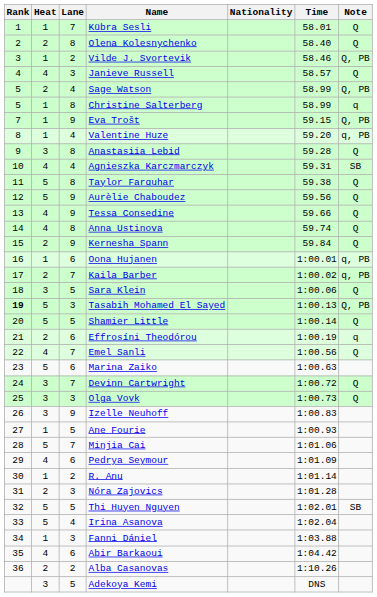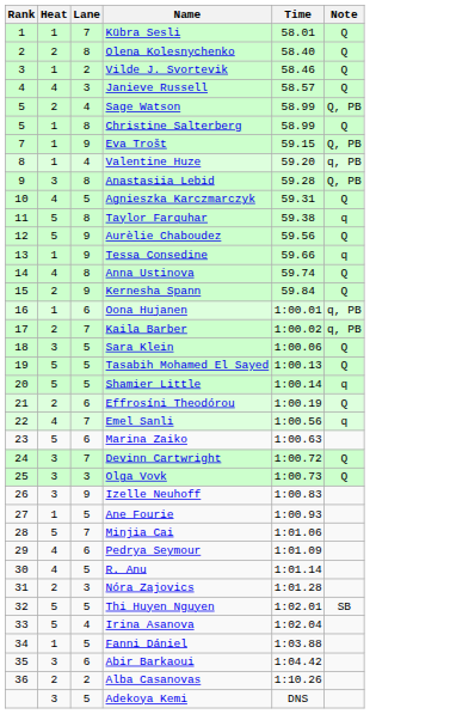 <table class="wikitable sortable" style="text-align:center">
 <tr>
 <th>Rank</th>
 <th>Heat</th>
 <th>Lane</th>
 <th>Name</th>
-<th>Nationality</th>
 <th>Time</th>
 <th>Note</th>
 </tr>
 <tr bgcolor=ccffcc>
 <td>1</td>
 <td>1</td>
 <td>7</td>
 <td align=left><a href='#'>Kübra Sesli</a></td>
-<td align=left></td>
 <td>58.01</td>
 <td>Q</td>
 </tr>
 <tr bgcolor=ccffcc>
 <td>2</td>
 <td>2</td>
 <td>8</td>
 <td align=left><a href='#'>Olena Kolesnychenko</a></td>
-<td align=left></td>
 <td>58.40</td>
 <td>Q</td>
 </tr>
 <tr bgcolor=ccffcc>
 <td>3</td>
 <td>1</td>
 <td>2</td>
 <td align=left><a href='#'>Vilde J. Svortevik</a></td>
-<td align=left></td>
 <td>58.46</td>
-<td>Q, PB</td>
+<td>Q</td>
 </tr>
 <tr bgcolor=ccffcc>
 <td>4</td>
 <td>4</td>
 <td>3</td>
 <td align=left><a href='#'>Janieve Russell</a></td>
-<td align=left></td>
 <td>58.57</td>
 <td>Q</td>
 </tr>
 <tr bgcolor=ccffcc>
 <td>5</td>
 <td>2</td>
 <td>4</td>
 <td align=left><a href='#'>Sage Watson</a></td>
-<td align=left></td>
 <td>58.99</td>
 <td>Q, PB</td>
 </tr>
 <tr bgcolor=ccffcc>
 <td>5</td>
 <td>1</td>
 <td>8</td>
 <td align=left><a href='#'>Christine Salterberg</a></td>
-<td align=left></td>
 <td>58.99</td>
-<td>q</td>
+<td>Q</td>
 </tr>
 <tr bgcolor=ccffcc>
 <td>7</td>
 <td>1</td>
 <td>9</td>
 <td align=left><a href='#'>Eva Trošt</a></td>
-<td align=left></td>
 <td>59.15</td>
 <td>Q, PB</td>
 </tr>
 <tr bgcolor=ddffdd>
 <td>8</td>
 <td>1</td>
 <td>4</td>
 <td align=left><a href='#'>Valentine Huze</a></td>
-<td align=left></td>
 <td>59.20</td>
 <td>q, PB</td>
 </tr>
 <tr bgcolor=ccffcc>
 <td>9</td>
 <td>3</td>
 <td>8</td>
 <td align=left><a href='#'>Anastasiia Lebid</a></td>
-<td align=left></td>
 <td>59.28</td>
-<td>Q</td>
+<td>Q, PB</td>
 </tr>
 <tr bgcolor=ccffcc>
 <td>10</td>
 <td>4</td>
-<td>4</td>
+<td>5</td>
 <td align=left><a href='#'>Agnieszka Karczmarczyk</a></td>
-<td align=left></td>
 <td>59.31</td>
-<td>SB</td>
+<td>Q</td>
 </tr>
 <tr bgcolor=ccffcc>
 <td>11</td>
 <td>5</td>
 <td>8</td>
 <td align=left><a href='#'>Taylor Farquhar</a></td>
-<td align=left></td>
 <td>59.38</td>
-<td>Q</td>
+<td>q</td>
 </tr>
 <tr bgcolor=ccffcc>
 <td>12</td>
 <td>5</td>
 <td>9</td>
 <td align=left><a href='#'>Aurèlie Chaboudez</a></td>
-<td align=left></td>
 <td>59.56</td>
 <td>Q</td>
 </tr>
 <tr bgcolor=ccffcc>
 <td>13</td>
-<td>4</td>
+<td>1</td>
 <td>9</td>
 <td align=left><a href='#'>Tessa Consedine</a></td>
-<td align=left></td>
 <td>59.66</td>
-<td>Q</td>
+<td>q</td>
 </tr>
 <tr bgcolor=ccffcc>
 <td>14</td>
 <td>4</td>
 <td>8</td>
 <td align=left><a href='#'>Anna Ustinova</a></td>
-<td align=left></td>
 <td>59.74</td>
 <td>Q</td>
 </tr>
 <tr bgcolor=ccffcc>
 <td>15</td>
 <td>2</td>
 <td>9</td>
 <td align=left><a href='#'>Kernesha Spann</a></td>
-<td align=left></td>
 <td>59.84</td>
 <td>Q</td>
 </tr>
 <tr bgcolor=ddffdd>
 <td>16</td>
 <td>1</td>
 <td>6</td>
 <td align=left><a href='#'>Oona Hujanen</a></td>
-<td align=left></td>
 <td>1:00.01</td>
 <td>q, PB</td>
 </tr>
 <tr bgcolor=ccffcc>
 <td>17</td>
 <td>2</td>
 <td>7</td>
 <td align=left><a href='#'>Kaila Barber</a></td>
-<td align=left></td>
 <td>1:00.02</td>
 <td>q, PB</td>
 </tr>
 <tr bgcolor=ccffcc>
 <td>18</td>
 <td>3</td>
 <td>5</td>
 <td align=left><a href='#'>Sara Klein</a></td>
-<td align=left></td>
 <td>1:00.06</td>
 <td>Q</td>
 </tr>
 <tr bgcolor=ccffcc>
-<td><strong>19</strong></td>
+<td>19</td>
 <td>5</td>
-<td>3</td>
+<td>5</td>
 <td align=left><a href='#'>Tasabih Mohamed El Sayed</a></td>
-<td align=left></td>
 <td>1:00.13</td>
-<td>Q, PB</td>
+<td>Q</td>
 </tr>
 <tr bgcolor=ccffcc>
 <td>20</td>
 <td>5</td>
 <td>5</td>
 <td align=left><a href='#'>Shamier Little</a></td>
-<td align=left></td>
 <td>1:00.14</td>
-<td>Q</td>
+<td>q</td>
 </tr>
 <tr bgcolor=ddffdd>
 <td>21</td>
 <td>2</td>
 <td>6</td>
 <td align=left><a href='#'>Effrosíni Theodórou</a></td>
-<td align=left></td>
 <td>1:00.19</td>
-<td>q</td>
+<td>Q</td>
 </tr>
 <tr bgcolor=ddffdd>
 <td>22</td>
 <td>4</td>
 <td>7</td>
 <td align=left><a href='#'>Emel Sanli</a></td>
-<td align=left></td>
 <td>1:00.56</td>
-<td>Q</td>
+<td>q</td>
 </tr>
 <tr>
 <td>23</td>
 <td>5</td>
 <td>6</td>
 <td align=left><a href='#'>Marina Zaiko</a></td>
-<td align=left></td>
 <td>1:00.63</td>
 <td></td>
 </tr>
 <tr bgcolor=ccffcc>
 <td>24</td>
 <td>3</td>
 <td>7</td>
 <td align=left><a href='#'>Devinn Cartwright</a></td>
-<td align=left></td>
 <td>1:00.72</td>
 <td>Q</td>
 </tr>
 <tr bgcolor=ccffcc>
 <td>25</td>
 <td>3</td>
 <td>3</td>
 <td align=left><a href='#'>Olga Vovk</a></td>
-<td align=left></td>
 <td>1:00.73</td>
 <td>Q</td>
 </tr>
 <tr>
 <td>26</td>
 <td>3</td>
 <td>9</td>
 <td align=left><a href='#'>Izelle Neuhoff</a></td>
-<td align=left></td>
 <td>1:00.83</td>
 <td></td>
 </tr>
 <tr>
 <td>27</td>
 <td>1</td>
 <td>5</td>
 <td align=left><a href='#'>Ane Fourie</a></td>
-<td align=left></td>
 <td>1:00.93</td>
 <td></td>
 </tr>
 <tr>
 <td>28</td>
 <td>5</td>
 <td>7</td>
 <td align=left><a href='#'>Minjia Cai</a></td>
-<td align=left></td>
 <td>1:01.06</td>
 <td></td>
 </tr>
 <tr>
 <td>29</td>
 <td>4</td>
 <td>6</td>
 <td align=left><a href='#'>Pedrya Seymour</a></td>
-<td align=left></td>
 <td>1:01.09</td>
 <td></td>
 </tr>
 <tr>
 <td>30</td>
-<td>1</td>
-<td>2</td>
+<td>4</td>
+<td>5</td>
 <td align=left><a href='#'>R. Anu</a></td>
-<td align=left></td>
 <td>1:01.14</td>
 <td></td>
 </tr>
 <tr>
 <td>31</td>
 <td>2</td>
 <td>3</td>
 <td align=left><a href='#'>Nóra Zajovics</a></td>
-<td align=left></td>
 <td>1:01.28</td>
 <td></td>
 </tr>
 <tr>
 <td>32</td>
 <td>5</td>
 <td>5</td>
 <td align=left><a href='#'>Thi Huyen Nguyen</a></td>
-<td align=left></td>
 <td>1:02.01</td>
 <td>SB</td>
 </tr>
 <tr>
 <td>33</td>
 <td>5</td>
 <td>4</td>
 <td align=left><a href='#'>Irina Asanova</a></td>
-<td align=left></td>
 <td>1:02.04</td>
 <td></td>
 </tr>
 <tr>
 <td>34</td>
 <td>1</td>
-<td>3</td>
+<td>5</td>
 <td align=left><a href='#'>Fanni Dániel</a></td>
-<td align=left></td>
 <td>1:03.88</td>
 <td></td>
 </tr>
 <tr>
 <td>35</td>
-<td>4</td>
+<td>3</td>
 <td>6</td>
 <td align=left><a href='#'>Abir Barkaoui</a></td>
-<td align=left></td>
 <td>1:04.42</td>
 <td></td>
 </tr>
 <tr>
 <td>36</td>
 <td>2</td>
 <td>2</td>
 <td align=left><a href='#'>Alba Casanovas</a></td>
-<td align=left></td>
 <td>1:10.26</td>
 <td></td>
 </tr>
 <tr>
 <td></td>
 <td>3</td>
 <td>5</td>
 <td align=left><a href='#'>Adekoya Kemi</a></td>
-<td align=left></td>
 <td>DNS</td>
 <td></td>
 </tr>
 </table>
